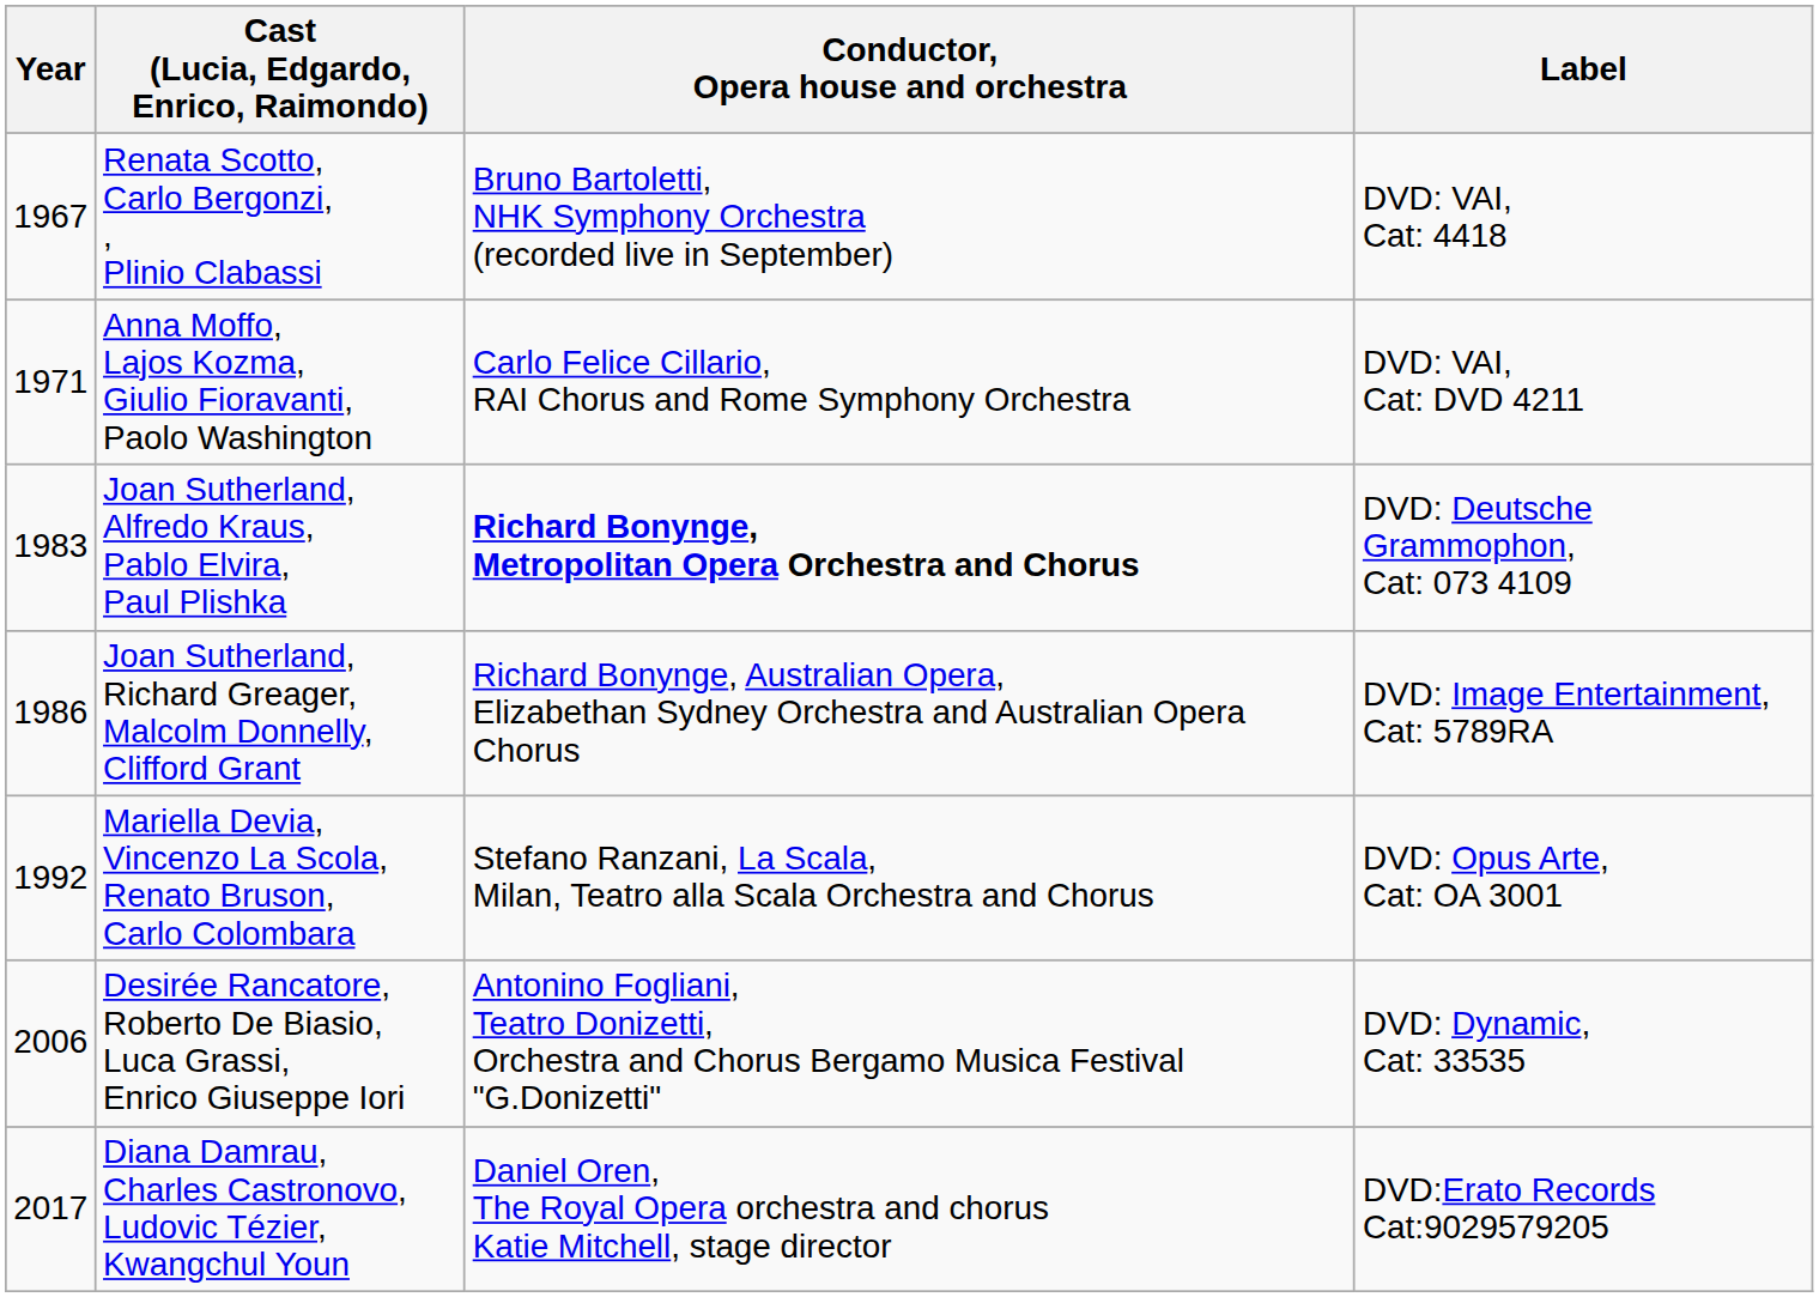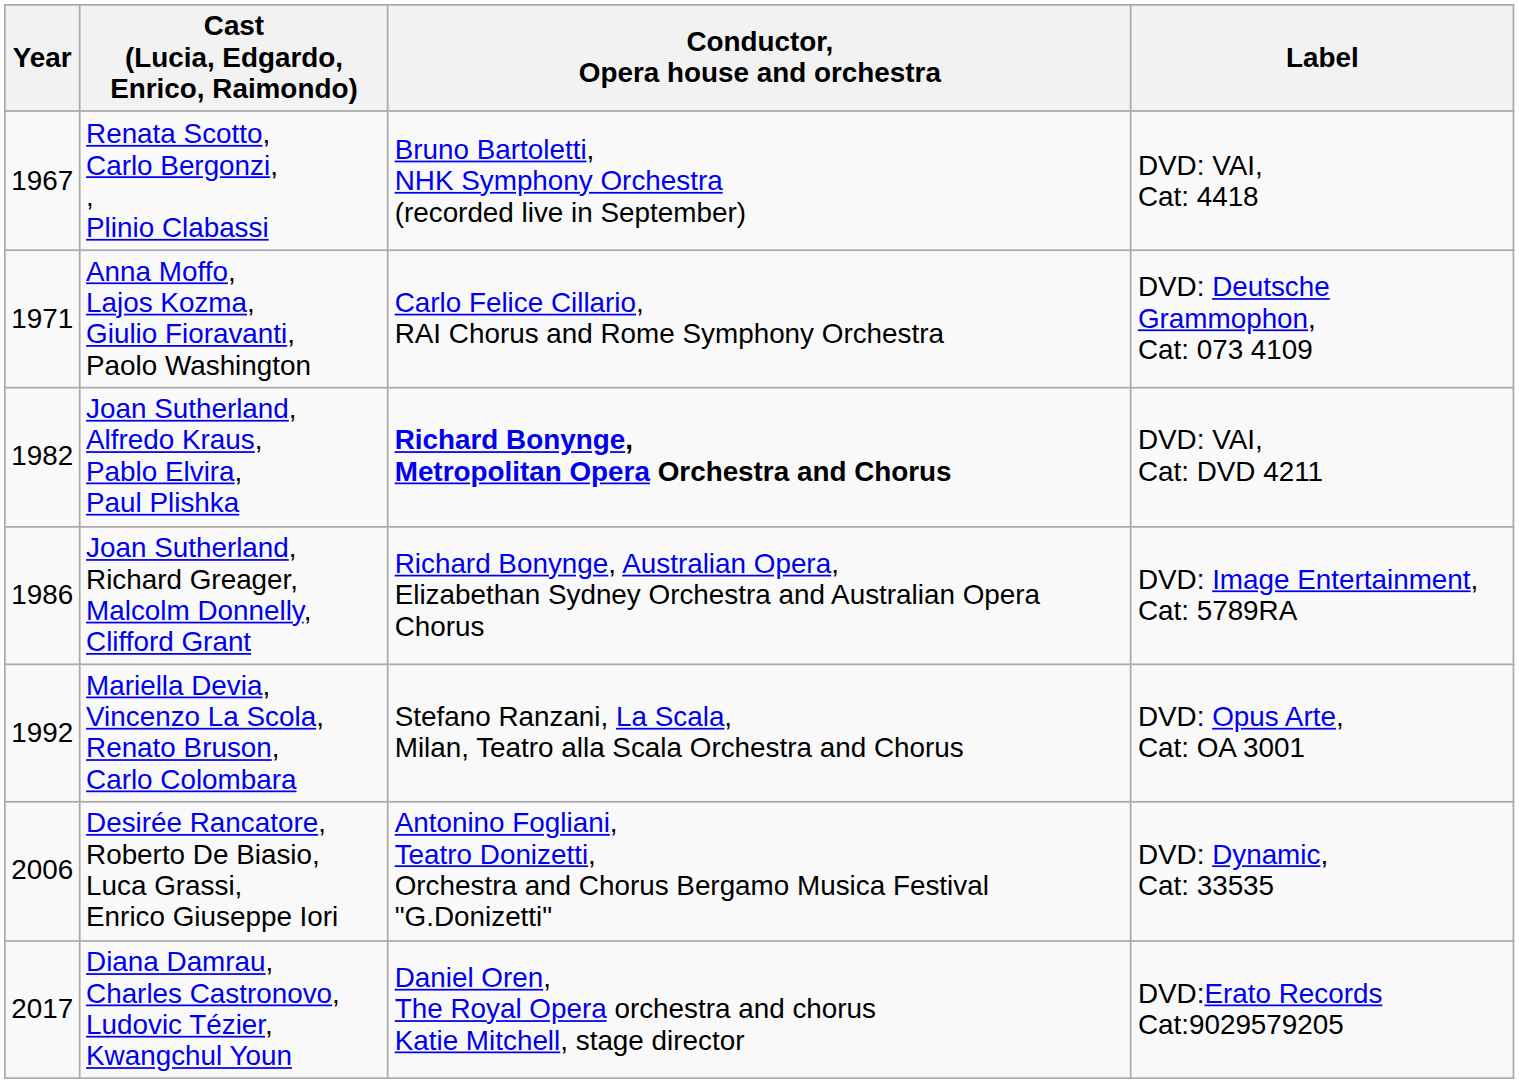 <table class="wikitable">
 <tr>
 <th>Year</th>
 <th width="170">Cast<br>(Lucia, Edgardo,<br>Enrico, Raimondo)</th>
 <th>Conductor,<br>Opera house and orchestra</th>
 <th>Label</th>
 </tr>
 <tr>
 <td>1967</td>
 <td><a href='#'>Renata Scotto</a>,<br><a href='#'>Carlo Bergonzi</a>,<br>,<br><a href='#'>Plinio Clabassi</a></td>
 <td><a href='#'>Bruno Bartoletti</a>,<br><a href='#'>NHK Symphony Orchestra</a><br>(recorded live in September)</td>
 <td>DVD: VAI,<br>Cat: 4418</td>
 </tr>
 <tr>
 <td>1971</td>
 <td><a href='#'>Anna Moffo</a>,<br><a href='#'>Lajos Kozma</a>,<br><a href='#'>Giulio Fioravanti</a>,<br>Paolo Washington</td>
 <td><a href='#'>Carlo Felice Cillario</a>,<br>RAI Chorus and Rome Symphony Orchestra</td>
-<td>DVD: VAI,<br>Cat: DVD 4211</td>
+<td>DVD: <a href='#'>Deutsche Grammophon</a>,<br>Cat: 073 4109</td>
 </tr>
 <tr>
-<td>1983</td>
+<td>1982</td>
 <td><a href='#'>Joan Sutherland</a>,<br><a href='#'>Alfredo Kraus</a>,<br><a href='#'>Pablo Elvira</a>,<br><a href='#'>Paul Plishka</a></td>
 <td><strong><a href='#'>Richard Bonynge</a>,<br><a href='#'>Metropolitan Opera</a> Orchestra and Chorus</strong></td>
-<td>DVD: <a href='#'>Deutsche Grammophon</a>,<br>Cat: 073 4109</td>
+<td>DVD: VAI,<br>Cat: DVD 4211</td>
 </tr>
 <tr>
 <td>1986</td>
 <td><a href='#'>Joan Sutherland</a>,<br>Richard Greager,<br><a href='#'>Malcolm Donnelly</a>,<br><a href='#'>Clifford Grant</a></td>
 <td><a href='#'>Richard Bonynge</a>, <a href='#'>Australian Opera</a>,<br>Elizabethan Sydney Orchestra and Australian Opera Chorus</td>
 <td>DVD: <a href='#'>Image Entertainment</a>,<br>Cat: 5789RA</td>
 </tr>
 <tr>
 <td>1992</td>
 <td><a href='#'>Mariella Devia</a>,<br><a href='#'>Vincenzo La Scola</a>,<br><a href='#'>Renato Bruson</a>,<br><a href='#'>Carlo Colombara</a></td>
 <td>Stefano Ranzani, <a href='#'>La Scala</a>,<br>Milan, Teatro alla Scala Orchestra and Chorus</td>
 <td>DVD: <a href='#'>Opus Arte</a>,<br>Cat: OA 3001</td>
 </tr>
 <tr>
 <td>2006</td>
 <td><a href='#'>Desirée Rancatore</a>,<br>Roberto De Biasio,<br>Luca Grassi,<br>Enrico Giuseppe Iori</td>
 <td><a href='#'>Antonino Fogliani</a>,<br><a href='#'>Teatro Donizetti</a>,<br>Orchestra and Chorus Bergamo Musica Festival "G.Donizetti"</td>
 <td>DVD: <a href='#'>Dynamic</a>,<br>Cat: 33535</td>
 </tr>
 <tr>
 <td>2017</td>
 <td><a href='#'>Diana Damrau</a>,<br><a href='#'>Charles Castronovo</a>,<br><a href='#'>Ludovic Tézier</a>,<br><a href='#'>Kwangchul Youn</a></td>
 <td><a href='#'>Daniel Oren</a>,<br><a href='#'>The Royal Opera</a> orchestra and chorus<br><a href='#'>Katie Mitchell</a>, stage director</td>
 <td>DVD:<a href='#'>Erato Records</a><br>Cat:9029579205</td>
 </tr>
 <tr>
 </tr>
 </table>
